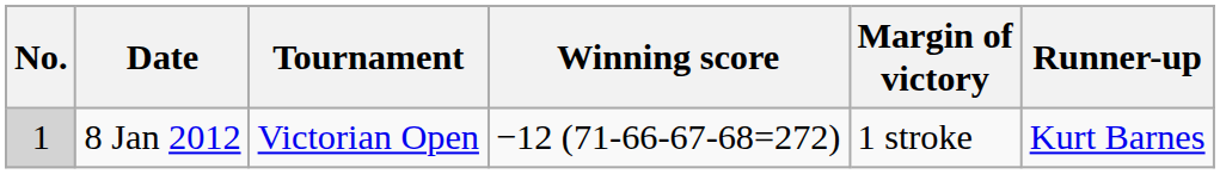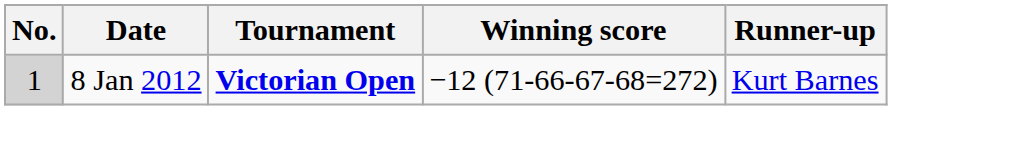 <table class="wikitable" style="font-size:95%;">
 <tr>
 <th>No.</th>
 <th>Date</th>
 <th>Tournament</th>
 <th>Winning score</th>
-<th>Margin of<br>victory</th>
 <th>Runner-up</th>
 </tr>
 <tr>
 <td align=center style="background: lightgrey;">1</td>
 <td align=right>8 Jan <a href='#'>2012</a></td>
-<td><a href='#'>Victorian Open</a></td>
+<td><strong><a href='#'>Victorian Open</a></strong></td>
 <td>−12 (71-66-67-68=272)</td>
-<td>1 stroke</td>
 <td> <a href='#'>Kurt Barnes</a></td>
 </tr>
 </table>
